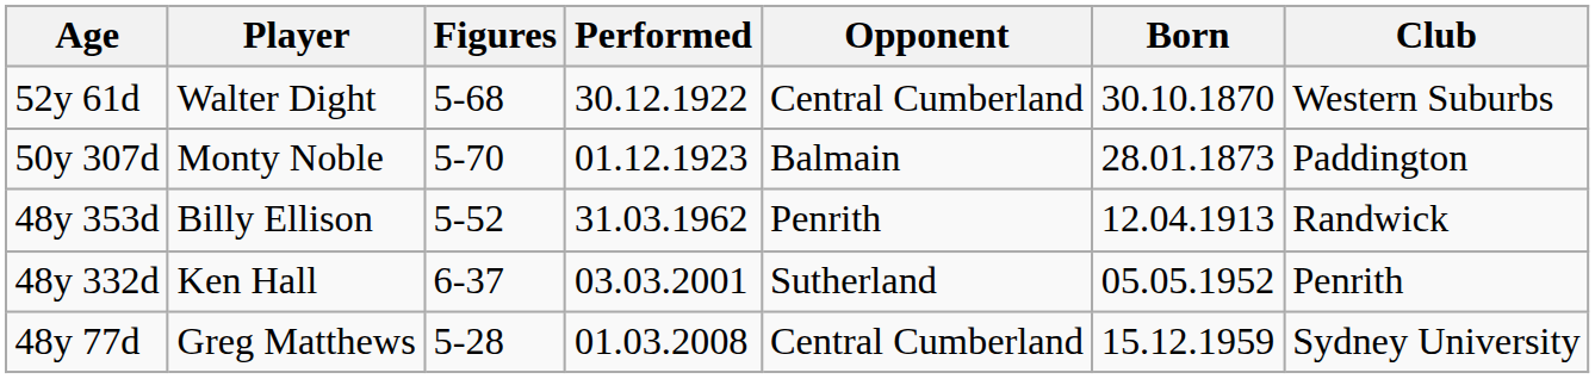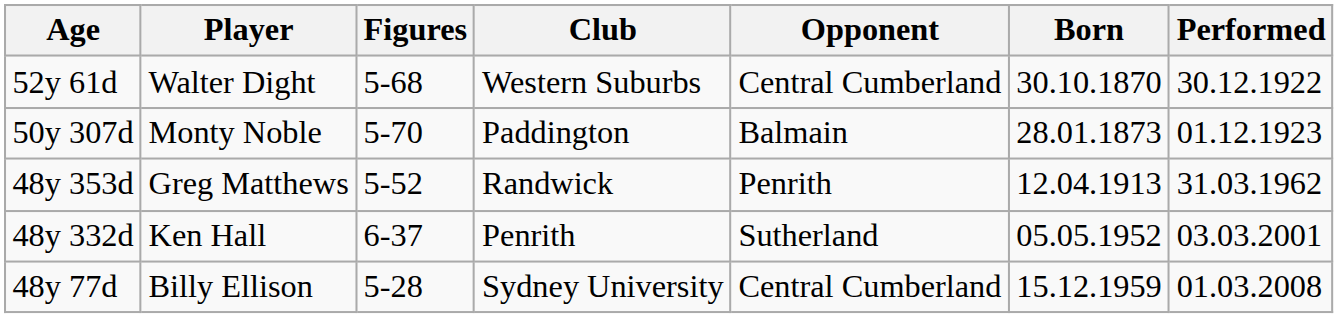 <table class="wikitable">
 <tr>
 <th>Age</th>
 <th>Player</th>
 <th>Figures</th>
-<th>Performed</th>
+<th>Club</th>
 <th>Opponent</th>
 <th>Born</th>
-<th>Club</th>
+<th>Performed</th>
 </tr>
 <tr>
 <td>52y 61d</td>
 <td>Walter Dight</td>
 <td>5-68</td>
-<td>30.12.1922</td>
+<td>Western Suburbs</td>
 <td>Central Cumberland</td>
 <td>30.10.1870</td>
-<td>Western Suburbs</td>
+<td>30.12.1922</td>
 </tr>
 <tr>
 <td>50y 307d</td>
 <td>Monty Noble</td>
 <td>5-70</td>
-<td>01.12.1923</td>
+<td>Paddington</td>
 <td>Balmain</td>
 <td>28.01.1873</td>
-<td>Paddington</td>
+<td>01.12.1923</td>
 </tr>
 <tr>
 <td>48y 353d</td>
-<td>Billy Ellison</td>
+<td>Greg Matthews</td>
 <td>5-52</td>
-<td>31.03.1962</td>
+<td>Randwick</td>
 <td>Penrith</td>
 <td>12.04.1913</td>
-<td>Randwick</td>
+<td>31.03.1962</td>
 </tr>
 <tr>
 <td>48y 332d</td>
 <td>Ken Hall</td>
 <td>6-37</td>
-<td>03.03.2001</td>
+<td>Penrith</td>
 <td>Sutherland</td>
 <td>05.05.1952</td>
-<td>Penrith</td>
+<td>03.03.2001</td>
 </tr>
 <tr>
 <td>48y 77d</td>
-<td>Greg Matthews</td>
+<td>Billy Ellison</td>
 <td>5-28</td>
-<td>01.03.2008</td>
+<td>Sydney University</td>
 <td>Central Cumberland</td>
 <td>15.12.1959</td>
-<td>Sydney University</td>
+<td>01.03.2008</td>
 </tr>
 </table>
